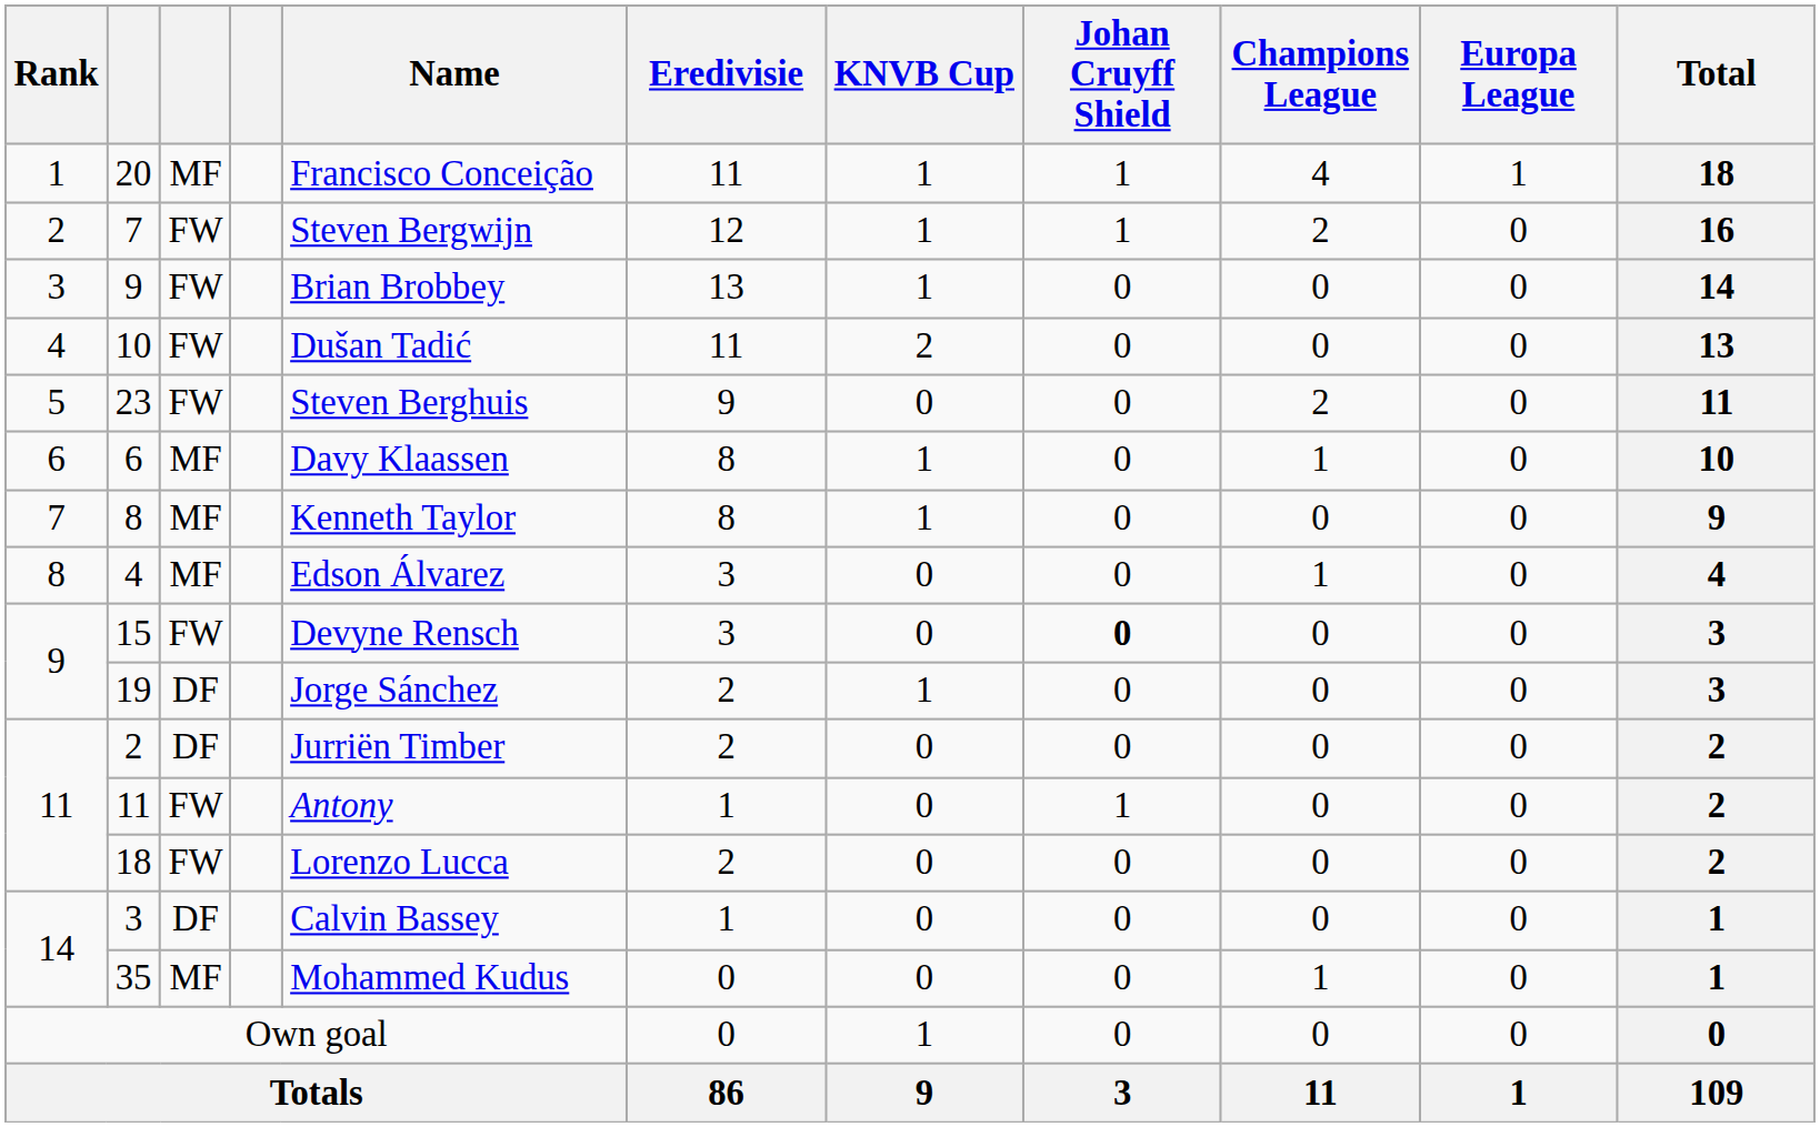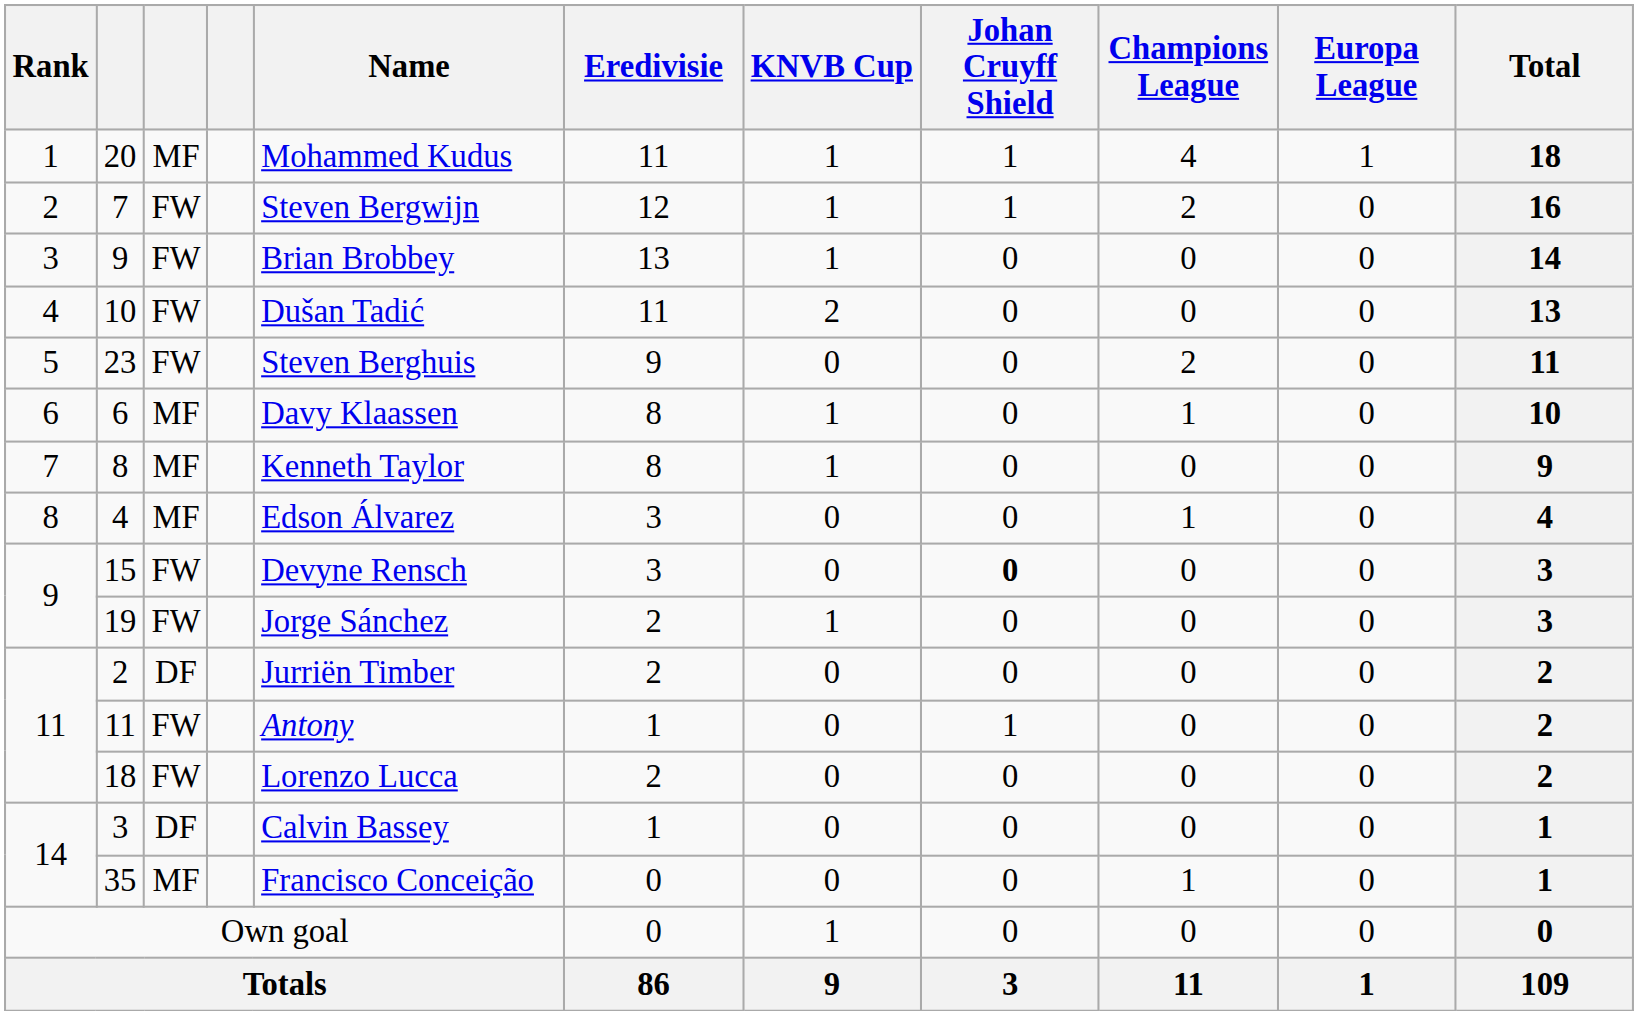 <table class="wikitable sortable" style="text-align:center;">
 <tr>
 <th style="width:15px;">Rank</th>
 <th style="width:15px;"></th>
 <th style="width:15px;"></th>
 <th style="width:15px;"></th>
 <th style="width:145px;">Name</th>
 <th style="width:80px;"><a href='#'>Eredivisie</a></th>
 <th style="width:80px;"><a href='#'>KNVB Cup</a></th>
 <th style="width:80px;"><a href='#'>Johan Cruyff Shield</a></th>
 <th style="width:80px;"><a href='#'>Champions League</a></th>
 <th style="width:80px;"><a href='#'>Europa League</a></th>
 <th style="width:80px;">Total</th>
 </tr>
 <tr>
 <td rowspan=1>1</td>
 <td>20</td>
 <td>MF</td>
 <td></td>
-<td align=left><a href='#'>Francisco Conceição</a></td>
+<td align=left><a href='#'>Mohammed Kudus</a></td>
 <td>11</td>
 <td>1</td>
 <td>1</td>
 <td>4</td>
 <td>1</td>
 <th>18</th>
 </tr>
 <tr>
 <td rowspan=1>2</td>
 <td>7</td>
 <td>FW</td>
 <td></td>
 <td align=left><a href='#'>Steven Bergwijn</a></td>
 <td>12</td>
 <td>1</td>
 <td>1</td>
 <td>2</td>
 <td>0</td>
 <th>16</th>
 </tr>
 <tr>
 <td rowspan=1>3</td>
 <td>9</td>
 <td>FW</td>
 <td></td>
 <td align=left><a href='#'>Brian Brobbey</a></td>
 <td>13</td>
 <td>1</td>
 <td>0</td>
 <td>0</td>
 <td>0</td>
 <th>14</th>
 </tr>
 <tr>
 <td rowspan=1>4</td>
 <td>10</td>
 <td>FW</td>
 <td></td>
 <td align=left><a href='#'>Dušan Tadić</a></td>
 <td>11</td>
 <td>2</td>
 <td>0</td>
 <td>0</td>
 <td>0</td>
 <th>13</th>
 </tr>
 <tr>
 <td rowspan=1>5</td>
 <td>23</td>
 <td>FW</td>
 <td></td>
 <td align=left><a href='#'>Steven Berghuis</a></td>
 <td>9</td>
 <td>0</td>
 <td>0</td>
 <td>2</td>
 <td>0</td>
 <th>11</th>
 </tr>
 <tr>
 <td rowspan=1>6</td>
 <td>6</td>
 <td>MF</td>
 <td></td>
 <td align=left><a href='#'>Davy Klaassen</a></td>
 <td>8</td>
 <td>1</td>
 <td>0</td>
 <td>1</td>
 <td>0</td>
 <th>10</th>
 </tr>
 <tr>
 <td rowspan=1>7</td>
 <td>8</td>
 <td>MF</td>
 <td></td>
 <td align=left><a href='#'>Kenneth Taylor</a></td>
 <td>8</td>
 <td>1</td>
 <td>0</td>
 <td>0</td>
 <td>0</td>
 <th>9</th>
 </tr>
 <tr>
 <td rowspan=1>8</td>
 <td>4</td>
 <td>MF</td>
 <td></td>
 <td align=left><a href='#'>Edson Álvarez</a></td>
 <td>3</td>
 <td>0</td>
 <td>0</td>
 <td>1</td>
 <td>0</td>
 <th>4</th>
 </tr>
 <tr>
 <td rowspan=2>9</td>
 <td>15</td>
 <td>FW</td>
 <td></td>
 <td align=left><a href='#'>Devyne Rensch</a></td>
 <td>3</td>
 <td>0</td>
 <td><strong>0</strong></td>
 <td>0</td>
 <td>0</td>
 <th>3</th>
 </tr>
 <tr>
 <td>19</td>
-<td>DF</td>
+<td>FW</td>
 <td></td>
 <td align=left><a href='#'>Jorge Sánchez</a></td>
 <td>2</td>
 <td>1</td>
 <td>0</td>
 <td>0</td>
 <td>0</td>
 <th>3</th>
 </tr>
 <tr>
 <td rowspan=3>11</td>
 <td>2</td>
 <td>DF</td>
 <td></td>
 <td align=left><a href='#'>Jurriën Timber</a></td>
 <td>2</td>
 <td>0</td>
 <td>0</td>
 <td>0</td>
 <td>0</td>
 <th>2</th>
 </tr>
 <tr>
 <td>11</td>
 <td>FW</td>
 <td></td>
 <td align=left><em><a href='#'>Antony</a></em></td>
 <td>1</td>
 <td>0</td>
 <td>1</td>
 <td>0</td>
 <td>0</td>
 <th>2</th>
 </tr>
 <tr>
 <td>18</td>
 <td>FW</td>
 <td></td>
 <td align=left><a href='#'>Lorenzo Lucca</a></td>
 <td>2</td>
 <td>0</td>
 <td>0</td>
 <td>0</td>
 <td>0</td>
 <th>2</th>
 </tr>
 <tr>
 <td rowspan=2>14</td>
 <td>3</td>
 <td>DF</td>
 <td></td>
 <td align=left><a href='#'>Calvin Bassey</a></td>
 <td>1</td>
 <td>0</td>
 <td>0</td>
 <td>0</td>
 <td>0</td>
 <th>1</th>
 </tr>
 <tr>
 <td>35</td>
 <td>MF</td>
 <td></td>
-<td align=left><a href='#'>Mohammed Kudus</a></td>
+<td align=left><a href='#'>Francisco Conceição</a></td>
 <td>0</td>
 <td>0</td>
 <td>0</td>
 <td>1</td>
 <td>0</td>
 <th>1</th>
 </tr>
 <tr>
 <td colspan=5>Own goal</td>
 <td>0</td>
 <td>1</td>
 <td>0</td>
 <td>0</td>
 <td>0</td>
 <th>0</th>
 </tr>
 <tr>
 <th colspan=5>Totals</th>
 <th>86</th>
 <th>9</th>
 <th>3</th>
 <th>11</th>
 <th>1</th>
 <th>109</th>
 </tr>
 </table>
